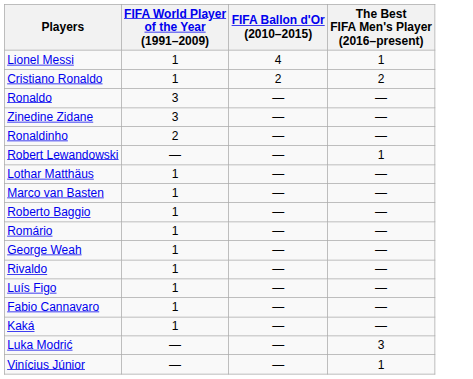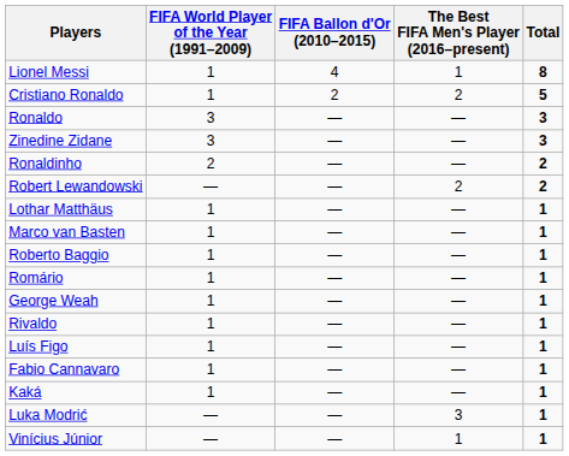 <table class="wikitable sortable">
 <tr>
 <th>Players</th>
 <th><a href='#'>FIFA World Player<br>of the Year</a><br>(1991–2009)</th>
 <th><a href='#'>FIFA Ballon d'Or</a><br>(2010–2015)</th>
 <th>The Best<br>FIFA Men's Player<br>(2016–present)</th>
+<th>Total</th>
 </tr>
 <tr>
 <td> <a href='#'>Lionel Messi</a></td>
 <td style="text-align: center">1</td>
 <td style="text-align: center">4</td>
 <td align=center>1</td>
+<td style="text-align: center"><strong>8</strong></td>
 </tr>
 <tr>
 <td> <a href='#'>Cristiano Ronaldo</a></td>
 <td style="text-align: center">1</td>
 <td style="text-align: center">2</td>
 <td style="text-align: center">2</td>
+<td style="text-align: center"><strong>5</strong></td>
 </tr>
 <tr>
 <td> <a href='#'>Ronaldo</a></td>
 <td align=center>3</td>
 <td align=center>—</td>
 <td align=center>—</td>
+<td align=center><strong>3</strong></td>
 </tr>
 <tr>
 <td> <a href='#'>Zinedine Zidane</a></td>
 <td align=center>3</td>
 <td align=center>—</td>
 <td align=center>—</td>
+<td align=center><strong>3</strong></td>
 </tr>
 <tr>
 <td> <a href='#'>Ronaldinho</a></td>
 <td align=center>2</td>
 <td align=center>—</td>
 <td align=center>—</td>
+<td align=center><strong>2</strong></td>
 </tr>
 <tr>
 <td> <a href='#'>Robert Lewandowski</a></td>
 <td align=center>—</td>
 <td align=center>—</td>
-<td align=center>1</td>
+<td align=center>2</td>
+<td align=center><strong>2</strong></td>
 </tr>
 <tr>
 <td> <a href='#'>Lothar Matthäus</a></td>
 <td align=center>1</td>
 <td align=center>—</td>
 <td align=center>—</td>
+<td align=center><strong>1</strong></td>
 </tr>
 <tr>
 <td> <a href='#'>Marco van Basten</a></td>
 <td align=center>1</td>
 <td align=center>—</td>
 <td align=center>—</td>
+<td align=center><strong>1</strong></td>
 </tr>
 <tr>
 <td> <a href='#'>Roberto Baggio</a></td>
 <td align=center>1</td>
 <td align=center>—</td>
 <td align=center>—</td>
+<td align=center><strong>1</strong></td>
 </tr>
 <tr>
 <td> <a href='#'>Romário</a></td>
 <td align=center>1</td>
 <td align=center>—</td>
 <td align=center>—</td>
+<td align=center><strong>1</strong></td>
 </tr>
 <tr>
 <td> <a href='#'>George Weah</a></td>
 <td align=center>1</td>
 <td align=center>—</td>
 <td align=center>—</td>
+<td align=center><strong>1</strong></td>
 </tr>
 <tr>
 <td> <a href='#'>Rivaldo</a></td>
 <td align=center>1</td>
 <td align=center>—</td>
 <td align=center>—</td>
+<td align=center><strong>1</strong></td>
 </tr>
 <tr>
 <td> <a href='#'>Luís Figo</a></td>
 <td align=center>1</td>
 <td align=center>—</td>
 <td align=center>—</td>
+<td align=center><strong>1</strong></td>
 </tr>
 <tr>
 <td> <a href='#'>Fabio Cannavaro</a></td>
 <td align=center>1</td>
 <td align=center>—</td>
 <td align=center>—</td>
+<td align=center><strong>1</strong></td>
 </tr>
 <tr>
 <td> <a href='#'>Kaká</a></td>
 <td align=center>1</td>
 <td align=center>—</td>
 <td align=center>—</td>
+<td align=center><strong>1</strong></td>
 </tr>
 <tr>
 <td> <a href='#'>Luka Modrić</a></td>
 <td align=center>—</td>
 <td align=center>—</td>
 <td style="text-align: center">3</td>
+<td align=center><strong>1</strong></td>
 </tr>
 <tr>
 <td> <a href='#'>Vinícius Júnior</a></td>
 <td align=center>—</td>
 <td align=center>—</td>
 <td align=center>1</td>
+<td align=center><strong>1</strong></td>
 </tr>
 </table>
